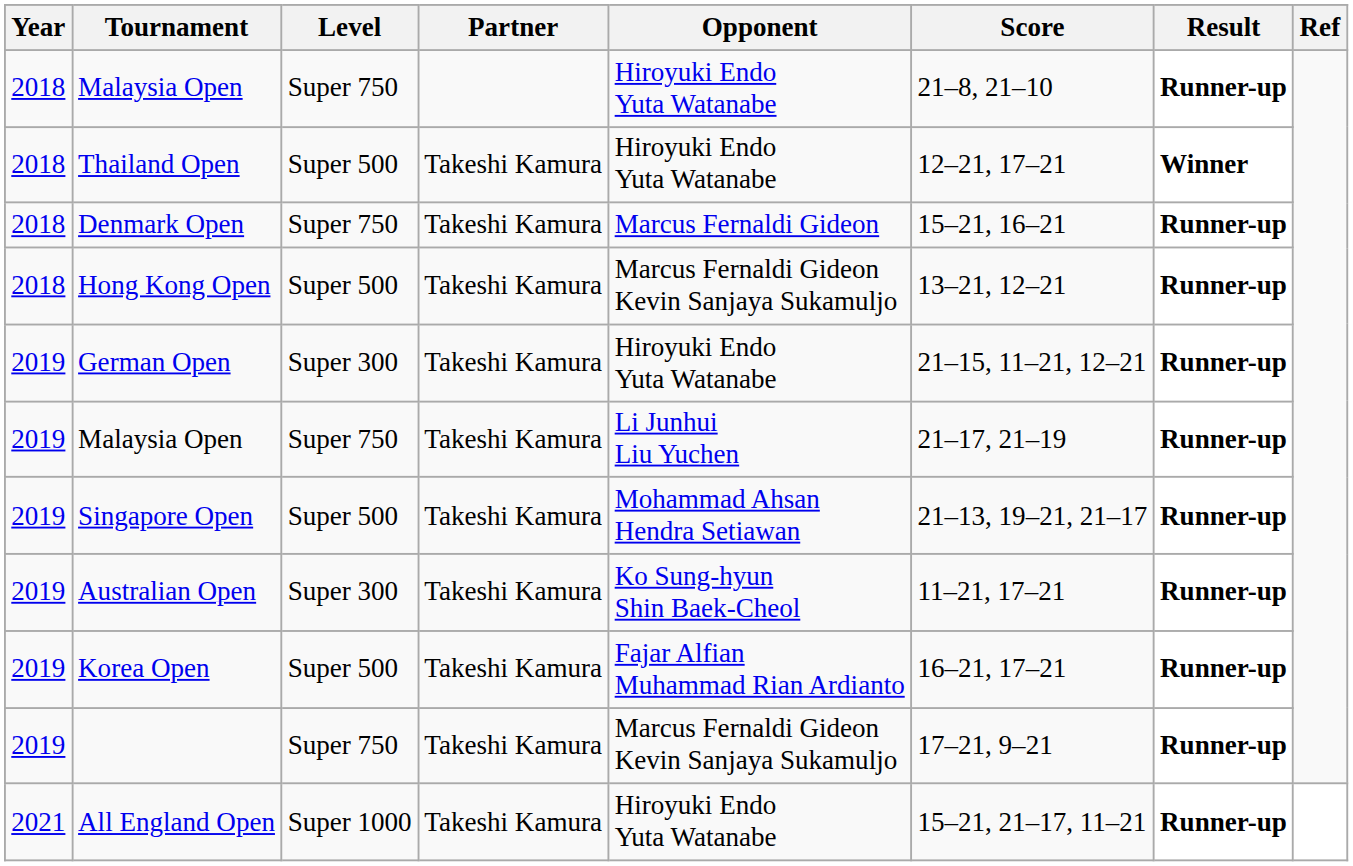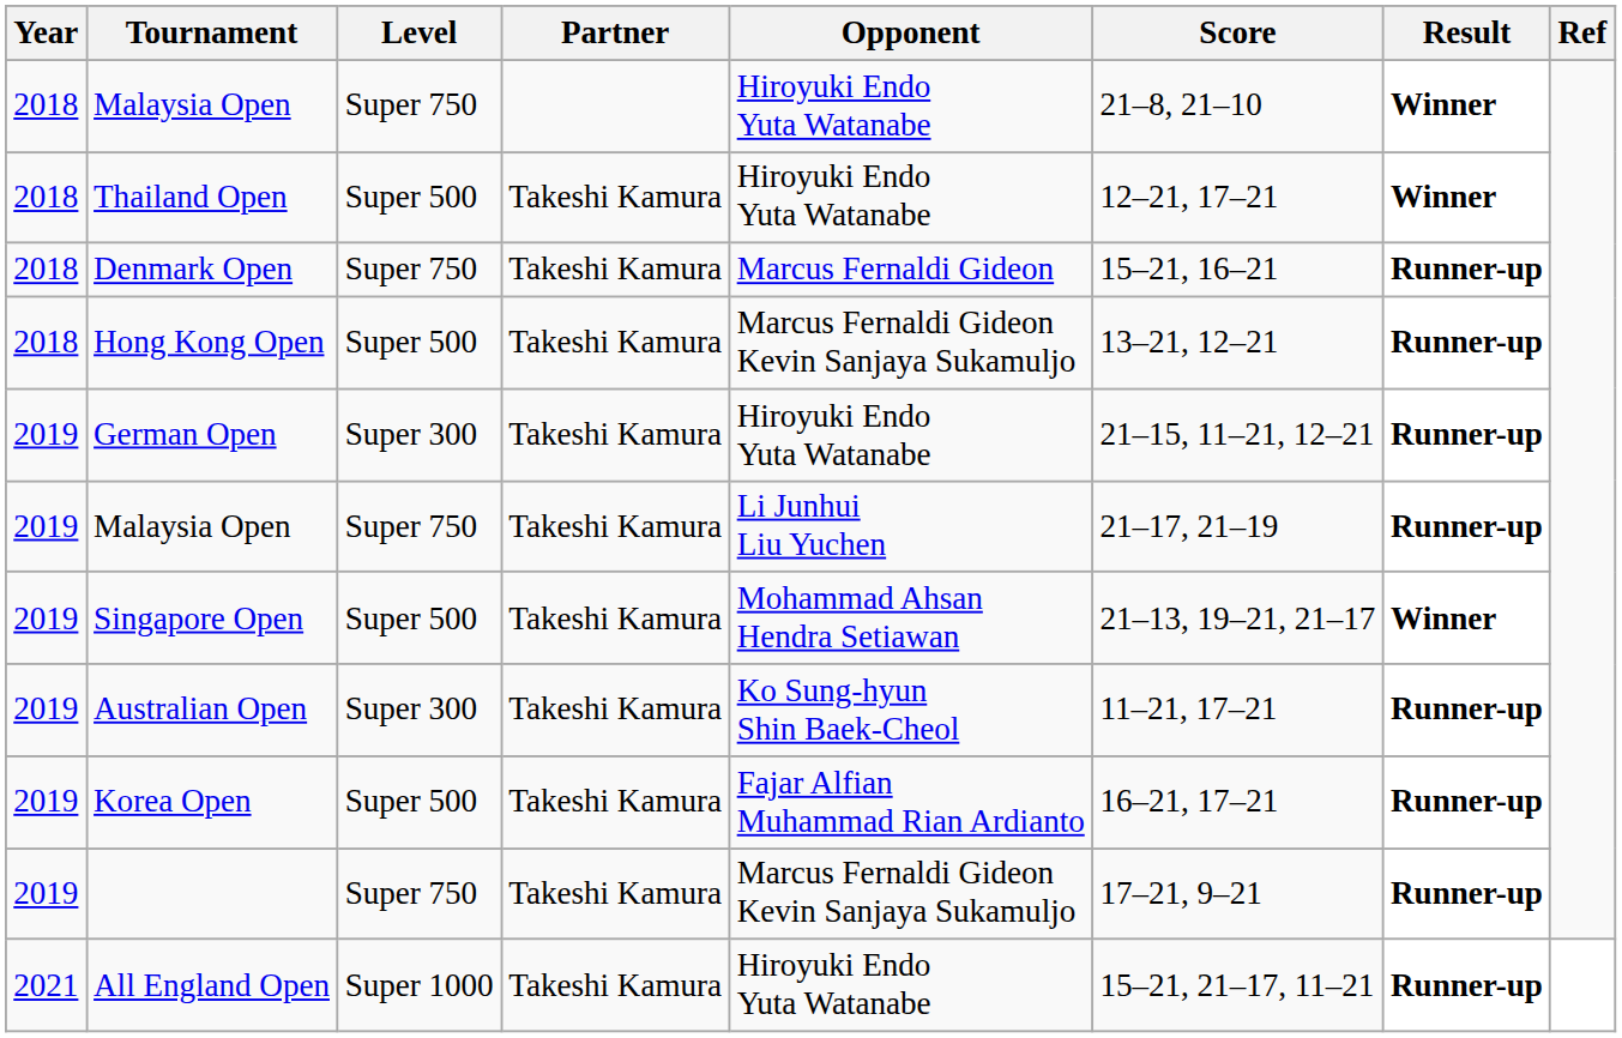 <table class="sortable wikitable" style="font-size: 90%;">
 <tr>
 <th>Year</th>
 <th>Tournament</th>
 <th>Level</th>
 <th>Partner</th>
 <th>Opponent</th>
 <th>Score</th>
 <th>Result</th>
 <th>Ref</th>
 </tr>
 <tr>
 <td align="center"><a href='#'>2018</a></td>
 <td align="left"><a href='#'>Malaysia Open</a></td>
 <td align="left">Super 750</td>
 <td align="left"></td>
 <td align="left"> <a href='#'>Hiroyuki Endo</a><br> <a href='#'>Yuta Watanabe</a></td>
 <td align="left">21–8, 21–10</td>
-<td style="text-align:left; background:white"> <strong>Runner-up</strong></td>
+<td style="text-align:left; background:white"> <strong>Winner</strong></td>
 </tr>
 <tr>
 <td align="center"><a href='#'>2018</a></td>
 <td align="left"><a href='#'>Thailand Open</a></td>
 <td align="left">Super 500</td>
 <td align="left"> Takeshi Kamura</td>
 <td align="left"> Hiroyuki Endo<br> Yuta Watanabe</td>
 <td align="left">12–21, 17–21</td>
 <td style="text-align:left; background:white"> <strong>Winner</strong></td>
 </tr>
 <tr>
 <td align="center"><a href='#'>2018</a></td>
 <td align="left"><a href='#'>Denmark Open</a></td>
 <td align="left">Super 750</td>
 <td align="left"> Takeshi Kamura</td>
 <td align="left"> <a href='#'>Marcus Fernaldi Gideon</a><br></td>
 <td align="left">15–21, 16–21</td>
 <td style="text-align:left; background:white"> <strong>Runner-up</strong></td>
 </tr>
 <tr>
 <td align="center"><a href='#'>2018</a></td>
 <td align="left"><a href='#'>Hong Kong Open</a></td>
 <td align="left">Super 500</td>
 <td align="left"> Takeshi Kamura</td>
 <td align="left"> Marcus Fernaldi Gideon<br> Kevin Sanjaya Sukamuljo</td>
 <td align="left">13–21, 12–21</td>
 <td style="text-align:left; background:white"> <strong>Runner-up</strong></td>
 </tr>
 <tr>
 <td align="center"><a href='#'>2019</a></td>
 <td align="left"><a href='#'>German Open</a></td>
 <td align="left">Super 300</td>
 <td align="left"> Takeshi Kamura</td>
 <td align="left"> Hiroyuki Endo<br> Yuta Watanabe</td>
 <td align="left">21–15, 11–21, 12–21</td>
 <td style="text-align:left; background:white"> <strong>Runner-up</strong></td>
 </tr>
 <tr>
 <td align="center"><a href='#'>2019</a></td>
 <td align="left">Malaysia Open</td>
 <td align="left">Super 750</td>
 <td align="left"> Takeshi Kamura</td>
 <td align="left"> <a href='#'>Li Junhui</a><br> <a href='#'>Liu Yuchen</a></td>
 <td align="left">21–17, 21–19</td>
 <td style="text-align:left; background:white"> <strong>Runner-up</strong></td>
 </tr>
 <tr>
 <td align="center"><a href='#'>2019</a></td>
 <td align="left"><a href='#'>Singapore Open</a></td>
 <td align="left">Super 500</td>
 <td align="left"> Takeshi Kamura</td>
 <td align="left"> <a href='#'>Mohammad Ahsan</a><br> <a href='#'>Hendra Setiawan</a></td>
 <td align="left">21–13, 19–21, 21–17</td>
-<td style="text-align:left; background:white"> <strong>Runner-up</strong></td>
+<td style="text-align:left; background:white"> <strong>Winner</strong></td>
 </tr>
 <tr>
 <td align="center"><a href='#'>2019</a></td>
 <td align="left"><a href='#'>Australian Open</a></td>
 <td align="left">Super 300</td>
 <td align="left"> Takeshi Kamura</td>
 <td align="left"> <a href='#'>Ko Sung-hyun</a><br> <a href='#'>Shin Baek-Cheol</a></td>
 <td align="left">11–21, 17–21</td>
 <td style="text-align:left; background:white"> <strong>Runner-up</strong></td>
 </tr>
 <tr>
 <td align="center"><a href='#'>2019</a></td>
 <td align="left"><a href='#'>Korea Open</a></td>
 <td align="left">Super 500</td>
 <td align="left"> Takeshi Kamura</td>
 <td align="left"> <a href='#'>Fajar Alfian</a><br> <a href='#'>Muhammad Rian Ardianto</a></td>
 <td align="left">16–21, 17–21</td>
 <td style="text-align:left; background:white"> <strong>Runner-up</strong></td>
 </tr>
 <tr>
 <td align="center"><a href='#'>2019</a></td>
 <td align="left"></td>
 <td align="left">Super 750</td>
 <td align="left"> Takeshi Kamura</td>
 <td align="left"> Marcus Fernaldi Gideon<br> Kevin Sanjaya Sukamuljo</td>
 <td align="left">17–21, 9–21</td>
 <td style="text-align:left; background:white"> <strong>Runner-up</strong></td>
 </tr>
 <tr>
 <td align="center"><a href='#'>2021</a></td>
 <td align="left"><a href='#'>All England Open</a></td>
 <td align="left">Super 1000</td>
 <td align="left"> Takeshi Kamura</td>
 <td align="left"> Hiroyuki Endo<br> Yuta Watanabe</td>
 <td align="left">15–21, 21–17, 11–21</td>
 <td style="text-align:left; background:white"> <strong>Runner-up</strong></td>
 <td style="text-align:center; background:white"></td>
 </tr>
 </table>
